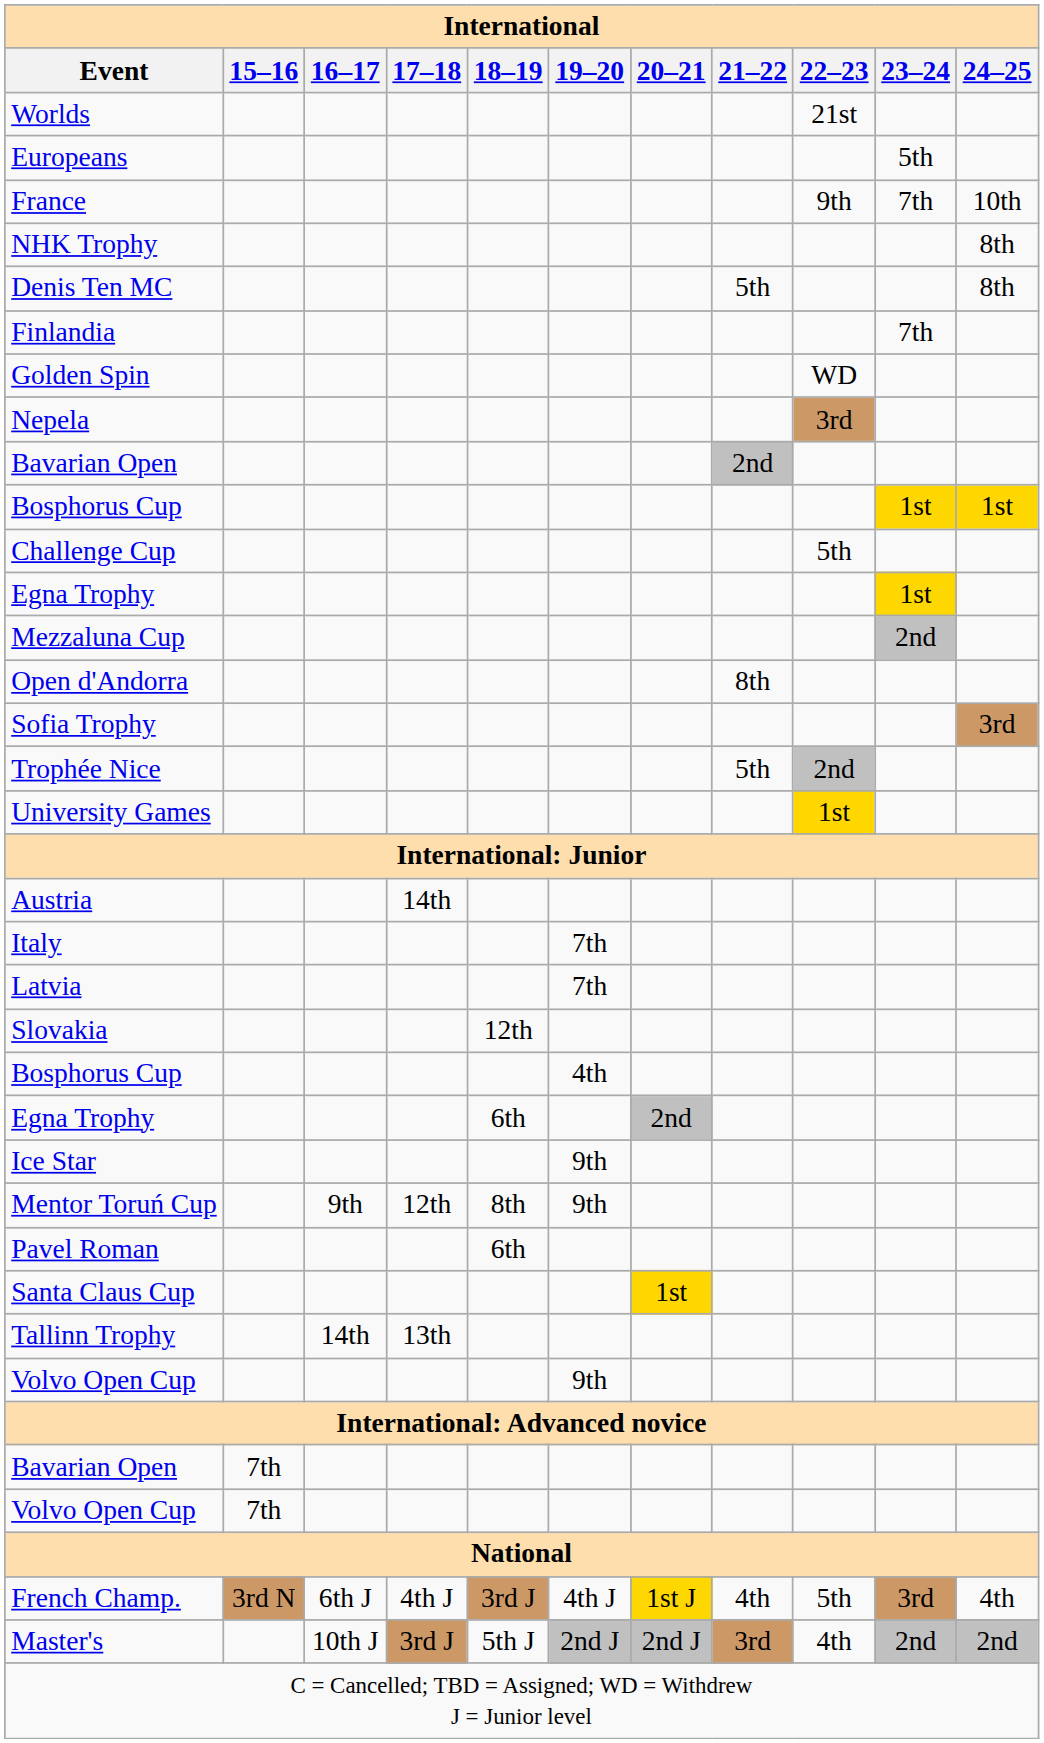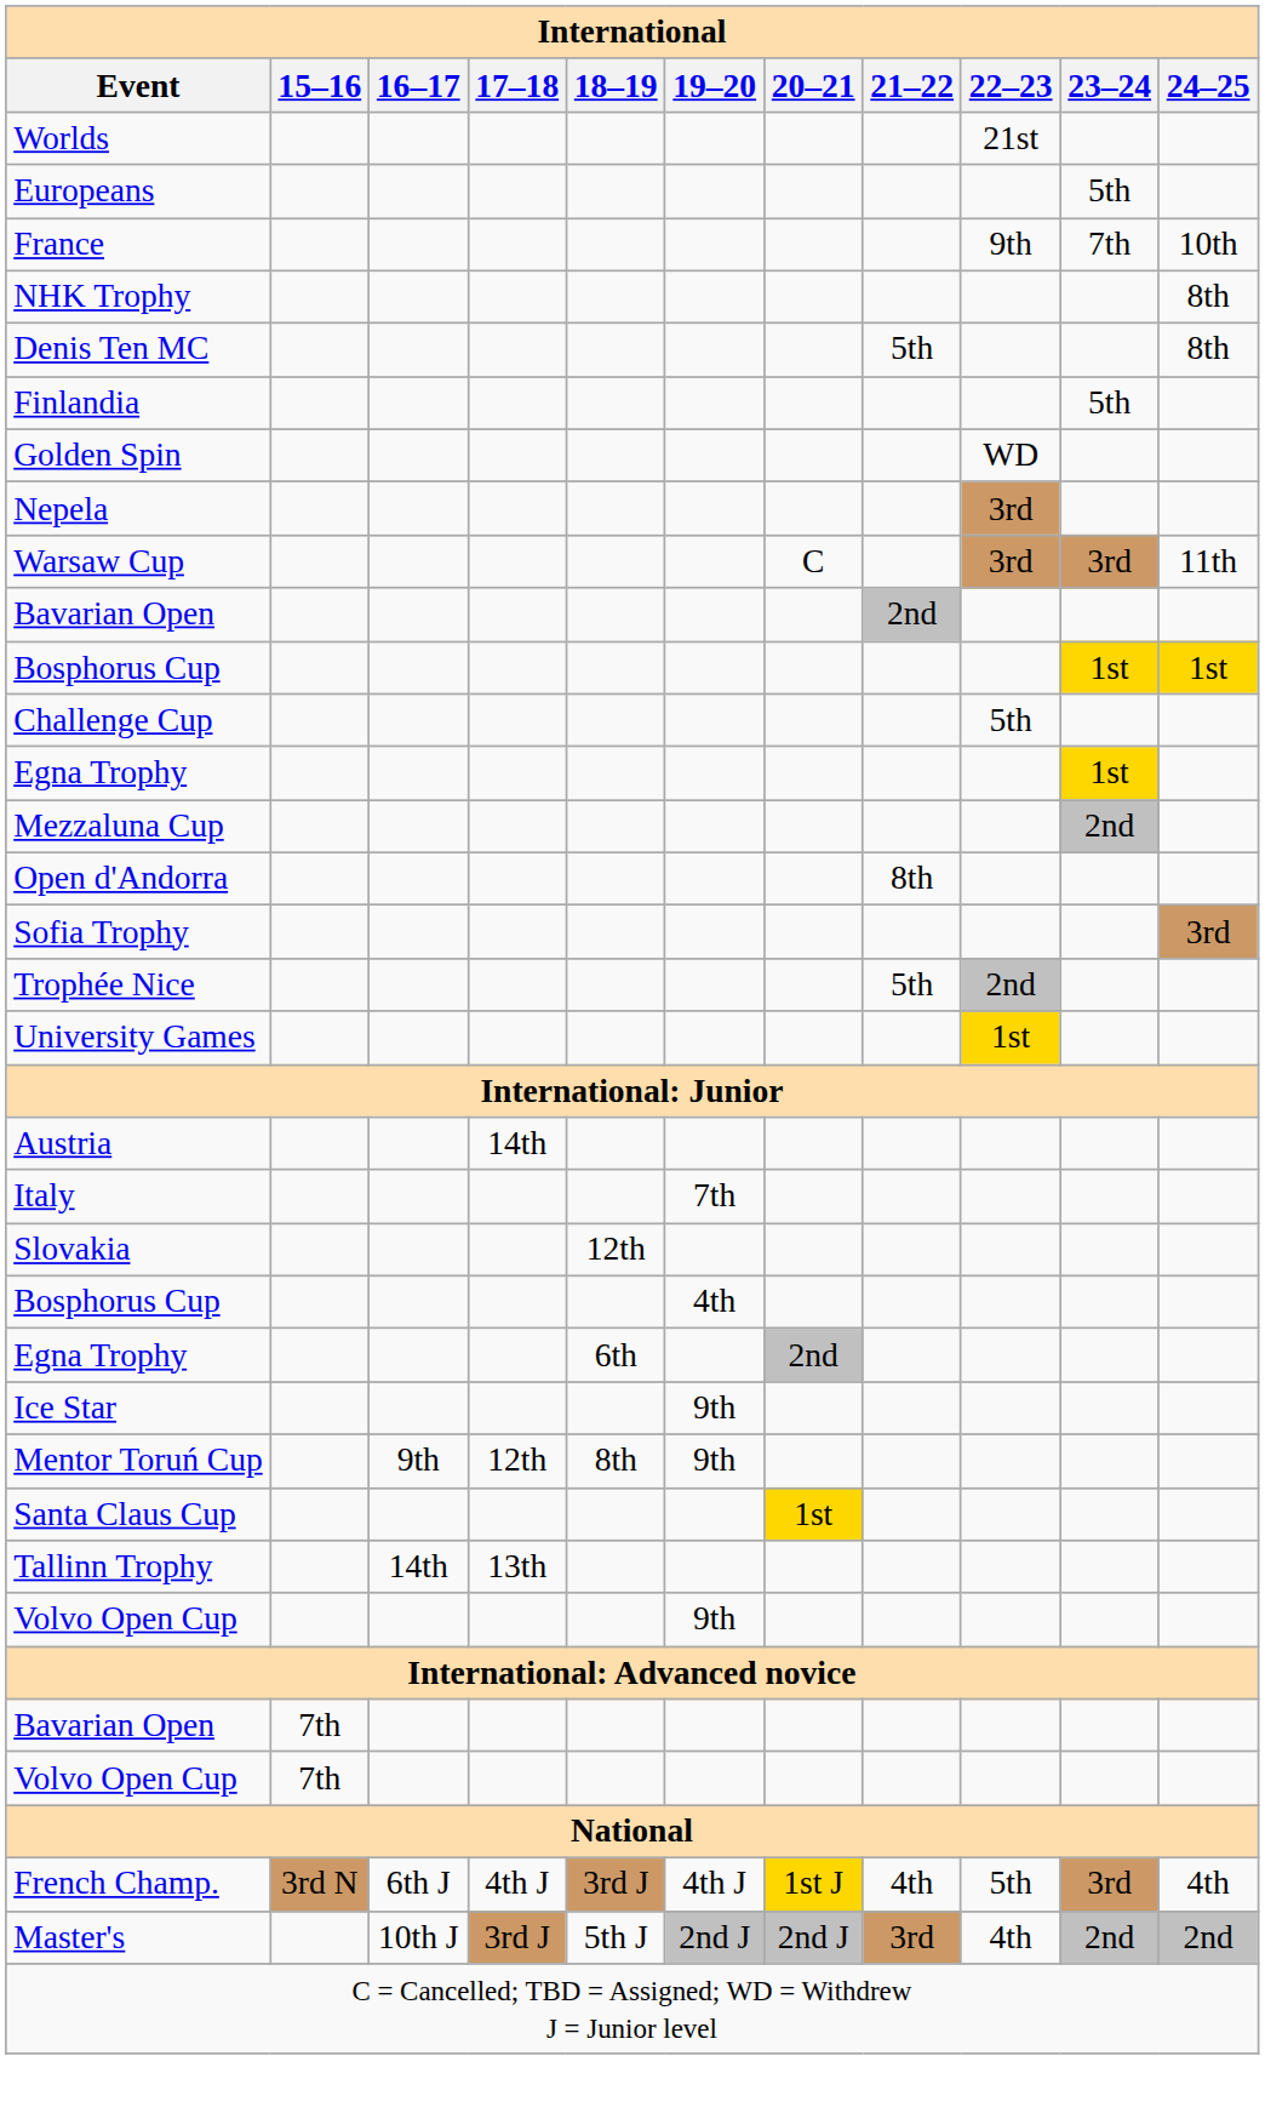 <table class="wikitable" style="text-align:center">
 <tr>
 <th style="background-color: #ffdead; " colspan=11 align=center>International</th>
 </tr>
 <tr>
 <th>Event</th>
 <th><a href='#'>15–16</a></th>
 <th><a href='#'>16–17</a></th>
 <th><a href='#'>17–18</a></th>
 <th><a href='#'>18–19</a></th>
 <th><a href='#'>19–20</a></th>
 <th><a href='#'>20–21</a></th>
 <th><a href='#'>21–22</a></th>
 <th><a href='#'>22–23</a></th>
 <th><a href='#'>23–24</a></th>
 <th><a href='#'>24–25</a></th>
 </tr>
 <tr>
 <td align=left><a href='#'>Worlds</a></td>
 <td></td>
 <td></td>
 <td></td>
 <td></td>
 <td></td>
 <td></td>
 <td></td>
 <td>21st</td>
 <td></td>
 <td></td>
 </tr>
 <tr>
 <td align=left><a href='#'>Europeans</a></td>
 <td></td>
 <td></td>
 <td></td>
 <td></td>
 <td></td>
 <td></td>
 <td></td>
 <td></td>
 <td>5th</td>
 <td></td>
 </tr>
 <tr>
 <td align=left> <a href='#'>France</a></td>
 <td></td>
 <td></td>
 <td></td>
 <td></td>
 <td></td>
 <td></td>
 <td></td>
 <td>9th</td>
 <td>7th</td>
 <td>10th</td>
 </tr>
 <tr>
 <td align=left> <a href='#'>NHK Trophy</a></td>
 <td></td>
 <td></td>
 <td></td>
 <td></td>
 <td></td>
 <td></td>
 <td></td>
 <td></td>
 <td></td>
 <td>8th</td>
 </tr>
 <tr>
 <td align=left> <a href='#'>Denis Ten MC</a></td>
 <td></td>
 <td></td>
 <td></td>
 <td></td>
 <td></td>
 <td></td>
 <td>5th</td>
 <td></td>
 <td></td>
 <td>8th</td>
 </tr>
 <tr>
 <td align=left> <a href='#'>Finlandia</a></td>
 <td></td>
 <td></td>
 <td></td>
 <td></td>
 <td></td>
 <td></td>
 <td></td>
 <td></td>
-<td>7th</td>
+<td>5th</td>
 <td></td>
 </tr>
 <tr>
 <td align=left> <a href='#'>Golden Spin</a></td>
 <td></td>
 <td></td>
 <td></td>
 <td></td>
 <td></td>
 <td></td>
 <td></td>
 <td>WD</td>
 <td></td>
 <td></td>
 </tr>
 <tr>
 <td align=left> <a href='#'>Nepela</a></td>
 <td></td>
 <td></td>
 <td></td>
 <td></td>
 <td></td>
 <td></td>
 <td></td>
 <td bgcolor=cc9966>3rd</td>
 <td></td>
 <td></td>
+</tr>
+<tr>
+<td align=left> <a href='#'>Warsaw Cup</a></td>
+<td></td>
+<td></td>
+<td></td>
+<td></td>
+<td></td>
+<td>C</td>
+<td></td>
+<td bgcolor=cc9966>3rd</td>
+<td bgcolor=cc9966>3rd</td>
+<td>11th</td>
 </tr>
 <tr>
 <td align=left><a href='#'>Bavarian Open</a></td>
 <td></td>
 <td></td>
 <td></td>
 <td></td>
 <td></td>
 <td></td>
 <td bgcolor=silver>2nd</td>
 <td></td>
 <td></td>
 <td></td>
 </tr>
 <tr>
 <td align=left><a href='#'>Bosphorus Cup</a></td>
 <td></td>
 <td></td>
 <td></td>
 <td></td>
 <td></td>
 <td></td>
 <td></td>
 <td></td>
 <td bgcolor=gold>1st</td>
 <td bgcolor=gold>1st</td>
 </tr>
 <tr>
 <td align=left><a href='#'>Challenge Cup</a></td>
 <td></td>
 <td></td>
 <td></td>
 <td></td>
 <td></td>
 <td></td>
 <td></td>
 <td>5th</td>
 <td></td>
 <td></td>
 </tr>
 <tr>
 <td align=left><a href='#'>Egna Trophy</a></td>
 <td></td>
 <td></td>
 <td></td>
 <td></td>
 <td></td>
 <td></td>
 <td></td>
 <td></td>
 <td bgcolor=gold>1st</td>
 <td></td>
 </tr>
 <tr>
 <td align=left><a href='#'>Mezzaluna Cup</a></td>
 <td></td>
 <td></td>
 <td></td>
 <td></td>
 <td></td>
 <td></td>
 <td></td>
 <td></td>
 <td bgcolor=silver>2nd</td>
 <td></td>
 </tr>
 <tr>
 <td align=left><a href='#'>Open d'Andorra</a></td>
 <td></td>
 <td></td>
 <td></td>
 <td></td>
 <td></td>
 <td></td>
 <td>8th</td>
 <td></td>
 <td></td>
 <td></td>
 </tr>
 <tr>
 <td align=left><a href='#'>Sofia Trophy</a></td>
 <td></td>
 <td></td>
 <td></td>
 <td></td>
 <td></td>
 <td></td>
 <td></td>
 <td></td>
 <td></td>
 <td bgcolor=cc9966>3rd</td>
 </tr>
 <tr>
 <td align=left><a href='#'>Trophée Nice</a></td>
 <td></td>
 <td></td>
 <td></td>
 <td></td>
 <td></td>
 <td></td>
 <td>5th</td>
 <td bgcolor=silver>2nd</td>
 <td></td>
 <td></td>
 </tr>
 <tr>
 <td align=left><a href='#'>University Games</a></td>
 <td></td>
 <td></td>
 <td></td>
 <td></td>
 <td></td>
 <td></td>
 <td></td>
 <td bgcolor=gold>1st</td>
 <td></td>
 <td></td>
 </tr>
 <tr>
 <th style="background-color: #ffdead; " colspan=11 align=center>International: Junior</th>
 </tr>
 <tr>
 <td align=left> <a href='#'>Austria</a></td>
 <td></td>
 <td></td>
 <td>14th</td>
 <td></td>
 <td></td>
 <td></td>
 <td></td>
 <td></td>
 <td></td>
 <td></td>
 </tr>
 <tr>
 <td align=left> <a href='#'>Italy</a></td>
 <td></td>
 <td></td>
 <td></td>
 <td></td>
 <td>7th</td>
 <td></td>
 <td></td>
 <td></td>
 <td></td>
 <td></td>
 </tr>
 <tr>
-<td align=left> <a href='#'>Latvia</a></td>
-<td></td>
-<td></td>
-<td></td>
-<td></td>
-<td>7th</td>
-<td></td>
-<td></td>
-<td></td>
-<td></td>
-<td></td>
-</tr>
-<tr>
 <td align=left> <a href='#'>Slovakia</a></td>
 <td></td>
 <td></td>
 <td></td>
 <td>12th</td>
 <td></td>
 <td></td>
 <td></td>
 <td></td>
 <td></td>
 <td></td>
 </tr>
 <tr>
 <td align=left><a href='#'>Bosphorus Cup</a></td>
 <td></td>
 <td></td>
 <td></td>
 <td></td>
 <td>4th</td>
 <td></td>
 <td></td>
 <td></td>
 <td></td>
 <td></td>
 </tr>
 <tr>
 <td align=left><a href='#'>Egna Trophy</a></td>
 <td></td>
 <td></td>
 <td></td>
 <td>6th</td>
 <td></td>
 <td bgcolor=silver>2nd</td>
 <td></td>
 <td></td>
 <td></td>
 <td></td>
 </tr>
 <tr>
 <td align=left><a href='#'>Ice Star</a></td>
 <td></td>
 <td></td>
 <td></td>
 <td></td>
 <td>9th</td>
 <td></td>
 <td></td>
 <td></td>
 <td></td>
 <td></td>
 </tr>
 <tr>
 <td align=left><a href='#'>Mentor Toruń Cup</a></td>
 <td></td>
 <td>9th</td>
 <td>12th</td>
 <td>8th</td>
 <td>9th</td>
-<td></td>
-<td></td>
-<td></td>
-<td></td>
-<td></td>
-</tr>
-<tr>
-<td align=left><a href='#'>Pavel Roman</a></td>
-<td></td>
-<td></td>
-<td></td>
-<td>6th</td>
-<td></td>
 <td></td>
 <td></td>
 <td></td>
 <td></td>
 <td></td>
 </tr>
 <tr>
 <td align=left><a href='#'>Santa Claus Cup</a></td>
 <td></td>
 <td></td>
 <td></td>
 <td></td>
 <td></td>
 <td bgcolor=gold>1st</td>
 <td></td>
 <td></td>
 <td></td>
 <td></td>
 </tr>
 <tr>
 <td align=left><a href='#'>Tallinn Trophy</a></td>
 <td></td>
 <td>14th</td>
 <td>13th</td>
 <td></td>
 <td></td>
 <td></td>
 <td></td>
 <td></td>
 <td></td>
 <td></td>
 </tr>
 <tr>
 <td align=left><a href='#'>Volvo Open Cup</a></td>
 <td></td>
 <td></td>
 <td></td>
 <td></td>
 <td>9th</td>
 <td></td>
 <td></td>
 <td></td>
 <td></td>
 <td></td>
 </tr>
 <tr>
 <th style="background-color: #ffdead; " colspan=11 align=center>International: Advanced novice</th>
 </tr>
 <tr>
 <td align=left><a href='#'>Bavarian Open</a></td>
 <td>7th</td>
 <td></td>
 <td></td>
 <td></td>
 <td></td>
 <td></td>
 <td></td>
 <td></td>
 <td></td>
 <td></td>
 </tr>
 <tr>
 <td align=left><a href='#'>Volvo Open Cup</a></td>
 <td>7th</td>
 <td></td>
 <td></td>
 <td></td>
 <td></td>
 <td></td>
 <td></td>
 <td></td>
 <td></td>
 <td></td>
 </tr>
 <tr>
 <th style="background-color: #ffdead; " colspan=11 align=center>National</th>
 </tr>
 <tr>
 <td align=left><a href='#'>French Champ.</a></td>
 <td bgcolor=cc9966>3rd N</td>
 <td>6th J</td>
 <td>4th J</td>
 <td bgcolor=cc9966>3rd J</td>
 <td>4th J</td>
 <td bgcolor=gold>1st J</td>
 <td>4th</td>
 <td>5th</td>
 <td bgcolor=cc9966>3rd</td>
 <td>4th</td>
 </tr>
 <tr>
 <td align=left><a href='#'>Master's</a></td>
 <td></td>
 <td>10th J</td>
 <td bgcolor=cc9966>3rd J</td>
 <td>5th J</td>
 <td bgcolor=silver>2nd J</td>
 <td bgcolor=silver>2nd J</td>
 <td bgcolor=cc9966>3rd</td>
 <td>4th</td>
 <td bgcolor=silver>2nd</td>
 <td bgcolor=silver>2nd</td>
 </tr>
 <tr>
 <td colspan=11 align=center><small> C = Cancelled; TBD = Assigned; WD = Withdrew <br> J = Junior level </small></td>
 </tr>
 </table>
